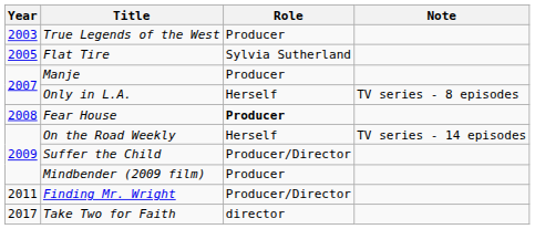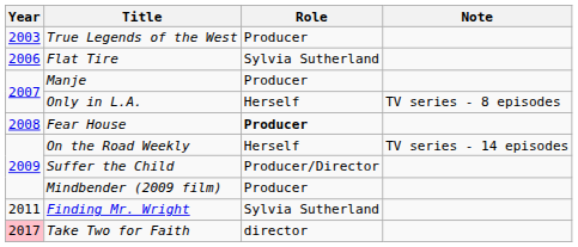 <table - class="wikitable sortable">
 <tr>
 <th>Year</th>
 <th>Title</th>
 <th>Role</th>
 <th>Note</th>
 </tr>
 <tr>
 <td rowspan=1><a href='#'>2003</a></td>
 <td><em>True Legends of the West </em></td>
 <td>Producer</td>
 <td></td>
 </tr>
 <tr>
-<td rowspan=1><a href='#'>2005</a></td>
+<td rowspan=1><a href='#'>2006</a></td>
 <td><em>Flat Tire</em> </td>
 <td>Sylvia Sutherland</td>
 <td></td>
 </tr>
 <tr>
 <td rowspan=2><a href='#'>2007</a></td>
 <td><em>Manje</em> </td>
 <td>Producer</td>
 <td></td>
 </tr>
 <tr>
 <td><em>Only in L.A.</em></td>
 <td>Herself</td>
 <td>TV series - 8 episodes</td>
 </tr>
 <tr>
 <td rowspan=1><a href='#'>2008</a></td>
 <td><em>Fear House</em> </td>
 <td><strong>Producer</strong></td>
 <td></td>
 </tr>
 <tr>
 <td rowspan=3><a href='#'>2009</a></td>
 <td><em>On the Road Weekly</em> </td>
 <td>Herself</td>
 <td>TV series - 14 episodes</td>
 </tr>
 <tr>
 <td><em>Suffer the Child </em></td>
 <td>Producer/Director</td>
 <td></td>
 </tr>
 <tr>
 <td><em>Mindbender (2009 film)</em> </td>
 <td>Producer</td>
 <td></td>
 </tr>
 <tr>
 <td>2011</td>
 <td><em><a href='#'>Finding Mr. Wright</a></em></td>
-<td>Producer/Director</td>
+<td>Sylvia Sutherland</td>
 <td></td>
 </tr>
 <tr>
-<td>2017</td>
+<td style="background: pink;">2017</td>
 <td><em>Take Two for Faith</em></td>
 <td>director</td>
 <td></td>
 </tr>
 </table>
